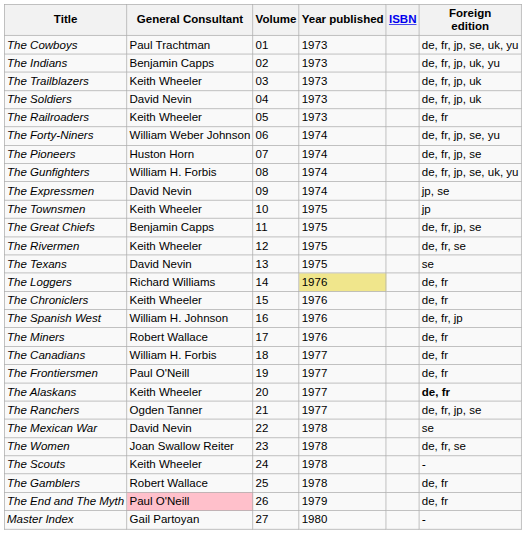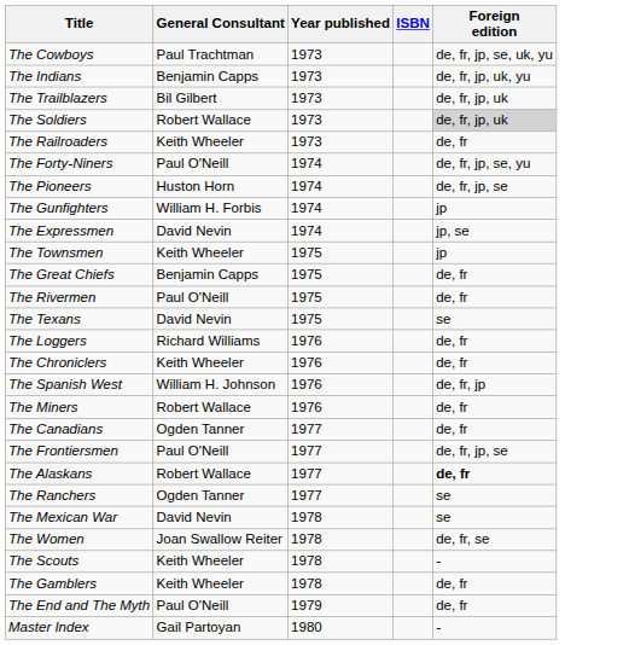 <table class="wikitable sortable">
 <tr>
 <th>Title</th>
 <th>General Consultant</th>
-<th>Volume</th>
 <th>Year published</th>
 <th><a href='#'>ISBN</a></th>
 <th>Foreign<br>edition</th>
 </tr>
 <tr>
 <td><em>The Cowboys</em></td>
 <td>Paul Trachtman</td>
-<td>01</td>
 <td>1973</td>
 <td></td>
 <td>de, fr, jp, se, uk, yu</td>
 </tr>
 <tr>
 <td><em>The Indians</em></td>
 <td>Benjamin Capps</td>
-<td>02</td>
 <td>1973</td>
 <td></td>
 <td>de, fr, jp, uk, yu</td>
 </tr>
 <tr>
 <td><em>The Trailblazers</em></td>
-<td>Keith Wheeler</td>
-<td>03</td>
+<td>Bil Gilbert</td>
 <td>1973</td>
 <td></td>
 <td>de, fr, jp, uk</td>
 </tr>
 <tr>
 <td><em>The Soldiers</em></td>
-<td>David Nevin</td>
-<td>04</td>
+<td>Robert Wallace</td>
 <td>1973</td>
 <td></td>
-<td>de, fr, jp, uk</td>
+<td style="background: lightgrey;">de, fr, jp, uk</td>
 </tr>
 <tr>
 <td><em>The Railroaders</em></td>
 <td>Keith Wheeler</td>
-<td>05</td>
 <td>1973</td>
 <td></td>
 <td>de, fr</td>
 </tr>
 <tr>
 <td><em>The Forty-Niners</em></td>
-<td>William Weber Johnson</td>
-<td>06</td>
+<td>Paul O'Neill</td>
 <td>1974</td>
 <td></td>
 <td>de, fr, jp, se, yu</td>
 </tr>
 <tr>
 <td><em>The Pioneers</em></td>
 <td>Huston Horn</td>
-<td>07</td>
 <td>1974</td>
 <td></td>
 <td>de, fr, jp, se</td>
 </tr>
 <tr>
 <td><em>The Gunfighters</em></td>
 <td>William H. Forbis</td>
-<td>08</td>
 <td>1974</td>
 <td></td>
-<td>de, fr, jp, se, uk, yu</td>
+<td>jp</td>
 </tr>
 <tr>
 <td><em>The Expressmen</em></td>
 <td>David Nevin</td>
-<td>09</td>
 <td>1974</td>
 <td></td>
 <td>jp, se</td>
 </tr>
 <tr>
 <td><em>The Townsmen</em></td>
 <td>Keith Wheeler</td>
-<td>10</td>
 <td>1975</td>
 <td></td>
 <td>jp</td>
 </tr>
 <tr>
 <td><em>The Great Chiefs</em></td>
 <td>Benjamin Capps</td>
-<td>11</td>
 <td>1975</td>
 <td></td>
-<td>de, fr, jp, se</td>
+<td>de, fr</td>
 </tr>
 <tr>
 <td><em>The Rivermen</em></td>
-<td>Keith Wheeler</td>
-<td>12</td>
+<td>Paul O'Neill</td>
 <td>1975</td>
 <td></td>
-<td>de, fr, se</td>
+<td>de, fr</td>
 </tr>
 <tr>
 <td><em>The Texans</em></td>
 <td>David Nevin</td>
-<td>13</td>
 <td>1975</td>
 <td></td>
 <td>se</td>
 </tr>
 <tr>
 <td><em>The Loggers</em></td>
 <td>Richard Williams</td>
-<td>14</td>
-<td style="background: khaki;">1976</td>
+<td>1976</td>
 <td></td>
 <td>de, fr</td>
 </tr>
 <tr>
 <td><em>The Chroniclers</em></td>
 <td>Keith Wheeler</td>
-<td>15</td>
 <td>1976</td>
 <td></td>
 <td>de, fr</td>
 </tr>
 <tr>
 <td><em>The Spanish West</em></td>
 <td>William H. Johnson</td>
-<td>16</td>
 <td>1976</td>
 <td></td>
 <td>de, fr, jp</td>
 </tr>
 <tr>
 <td><em>The Miners</em></td>
 <td>Robert Wallace</td>
-<td>17</td>
 <td>1976</td>
 <td></td>
 <td>de, fr</td>
 </tr>
 <tr>
 <td><em>The Canadians</em></td>
-<td>William H. Forbis</td>
-<td>18</td>
+<td>Ogden Tanner</td>
 <td>1977</td>
 <td></td>
 <td>de, fr</td>
 </tr>
 <tr>
 <td><em>The Frontiersmen</em></td>
 <td>Paul O'Neill</td>
-<td>19</td>
 <td>1977</td>
 <td></td>
-<td>de, fr</td>
+<td>de, fr, jp, se</td>
 </tr>
 <tr>
 <td><em>The Alaskans</em></td>
-<td>Keith Wheeler</td>
-<td>20</td>
+<td>Robert Wallace</td>
 <td>1977</td>
 <td></td>
 <td><strong>de, fr</strong></td>
 </tr>
 <tr>
 <td><em>The Ranchers</em></td>
 <td>Ogden Tanner</td>
-<td>21</td>
 <td>1977</td>
 <td></td>
-<td>de, fr, jp, se</td>
+<td>se</td>
 </tr>
 <tr>
 <td><em>The Mexican War</em></td>
 <td>David Nevin</td>
-<td>22</td>
 <td>1978</td>
 <td></td>
 <td>se</td>
 </tr>
 <tr>
 <td><em>The Women</em></td>
 <td>Joan Swallow Reiter</td>
-<td>23</td>
 <td>1978</td>
 <td></td>
 <td>de, fr, se</td>
 </tr>
 <tr>
 <td><em>The Scouts</em></td>
 <td>Keith Wheeler</td>
-<td>24</td>
 <td>1978</td>
 <td></td>
 <td><em>-</em></td>
 </tr>
 <tr>
 <td><em>The Gamblers</em></td>
-<td>Robert Wallace</td>
-<td>25</td>
+<td>Keith Wheeler</td>
 <td>1978</td>
 <td></td>
 <td>de, fr</td>
 </tr>
 <tr>
 <td><em>The End and The Myth</em></td>
-<td style="background: pink;">Paul O'Neill</td>
-<td>26</td>
+<td>Paul O'Neill</td>
 <td>1979</td>
 <td></td>
 <td>de, fr</td>
 </tr>
 <tr>
 <td><em>Master Index</em></td>
 <td>Gail Partoyan</td>
-<td>27</td>
 <td>1980</td>
 <td></td>
 <td><em>-</em></td>
 </tr>
 </table>
